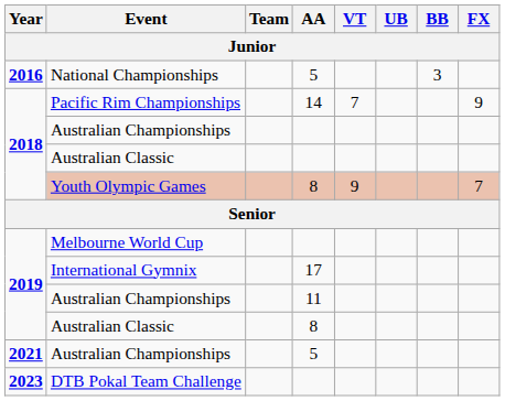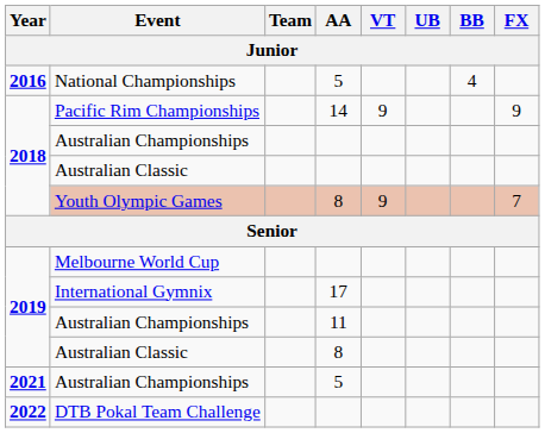 <table class="wikitable" style="text-align:center; font-size:95%;">
 <tr>
 <th align=center>Year</th>
 <th align=center>Event</th>
 <th style="width:30px;">Team</th>
 <th style="width:30px;">AA</th>
 <th style="width:30px;"><a href='#'>VT</a></th>
 <th style="width:30px;"><a href='#'>UB</a></th>
 <th style="width:30px;"><a href='#'>BB</a></th>
 <th style="width:30px;"><a href='#'>FX</a></th>
 </tr>
 <tr>
 <th colspan="8"><strong>Junior</strong></th>
 </tr>
 <tr>
 <td rowspan="1"><strong><a href='#'>2016</a></strong></td>
 <td align=left>National Championships</td>
 <td></td>
 <td>5</td>
 <td></td>
 <td></td>
-<td>3</td>
+<td>4</td>
 <td></td>
 </tr>
 <tr>
 <td rowspan="4"><strong><a href='#'>2018</a></strong></td>
 <td align=left><a href='#'>Pacific Rim Championships</a></td>
 <td></td>
 <td>14</td>
-<td>7</td>
+<td>9</td>
 <td></td>
 <td></td>
 <td>9</td>
 </tr>
 <tr>
 <td align=left>Australian Championships</td>
 <td></td>
 <td></td>
 <td></td>
 <td></td>
 <td></td>
 <td></td>
 </tr>
 <tr>
 <td align=left>Australian Classic</td>
 <td></td>
 <td></td>
 <td></td>
 <td></td>
 <td></td>
 <td></td>
 </tr>
 <tr bgcolor=#EBC2AF>
 <td align=left><a href='#'>Youth Olympic Games</a></td>
 <td></td>
 <td>8</td>
 <td>9</td>
 <td></td>
 <td></td>
 <td>7</td>
 </tr>
 <tr>
 <th colspan="8"><strong>Senior</strong></th>
 </tr>
 <tr>
 <td rowspan="4"><strong><a href='#'>2019</a></strong></td>
 <td align=left><a href='#'>Melbourne World Cup</a></td>
 <td></td>
 <td></td>
 <td></td>
 <td></td>
 <td></td>
 <td></td>
 </tr>
 <tr>
 <td align=left><a href='#'>International Gymnix</a></td>
 <td></td>
 <td>17</td>
 <td></td>
 <td></td>
 <td></td>
 <td></td>
 </tr>
 <tr>
 <td align=left>Australian Championships</td>
 <td></td>
 <td>11</td>
 <td></td>
 <td></td>
 <td></td>
 <td></td>
 </tr>
 <tr>
 <td align=left>Australian Classic</td>
 <td></td>
 <td>8</td>
 <td></td>
 <td></td>
 <td></td>
 <td></td>
 </tr>
 <tr>
 <td rowspan="1"><strong><a href='#'>2021</a></strong></td>
 <td align=left>Australian Championships</td>
 <td></td>
 <td>5</td>
 <td></td>
 <td></td>
 <td></td>
 <td></td>
 </tr>
 <tr>
-<td rowspan="1"><strong><a href='#'>2023</a></strong></td>
+<td rowspan="1"><strong><a href='#'>2022</a></strong></td>
 <td align=left><a href='#'>DTB Pokal Team Challenge</a></td>
 <td></td>
 <td></td>
 <td></td>
 <td></td>
 <td></td>
 <td></td>
 </tr>
 </table>
